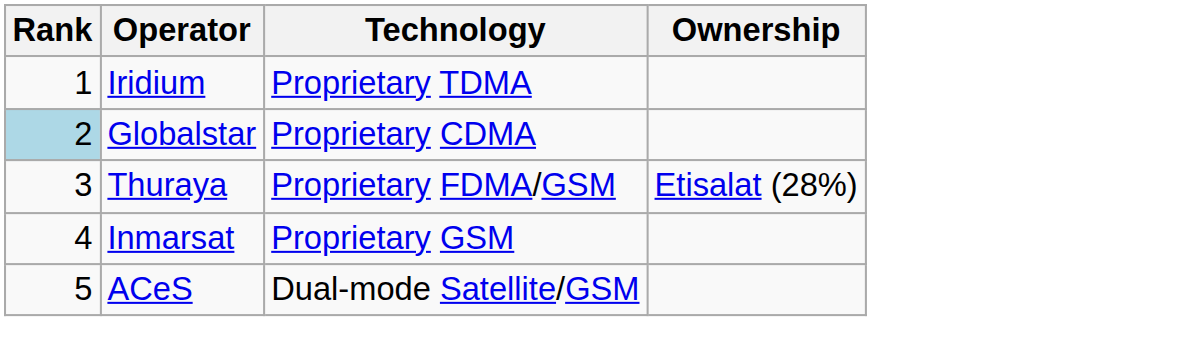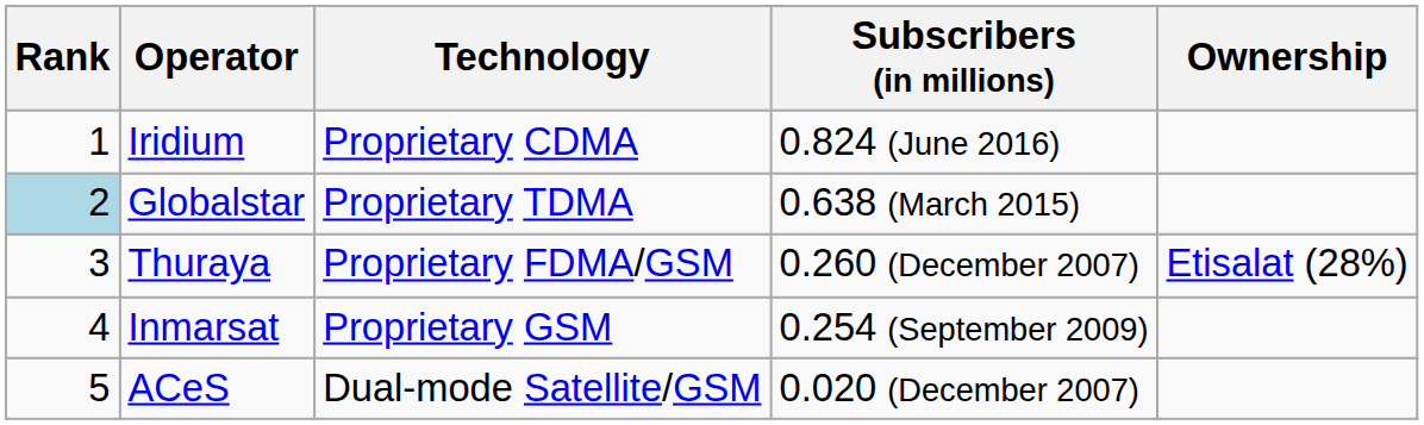 <table class="wikitable sortable">
 <tr>
 <th>Rank</th>
 <th>Operator</th>
 <th>Technology</th>
+<th data-sort-type=number>Subscribers<br><small>(in millions)</small></th>
 <th>Ownership</th>
 </tr>
 <tr>
 <td style="text-align:right">1</td>
 <td><a href='#'>Iridium</a></td>
-<td><a href='#'>Proprietary</a> <a href='#'>TDMA</a></td>
+<td><a href='#'>Proprietary</a> <a href='#'>CDMA</a></td>
+<td>0.824 <small>(June 2016)</small></td>
 <td></td>
 </tr>
 <tr>
 <td style="background: lightblue; text-align:right">2</td>
 <td><a href='#'>Globalstar</a></td>
-<td><a href='#'>Proprietary</a> <a href='#'>CDMA</a></td>
+<td><a href='#'>Proprietary</a> <a href='#'>TDMA</a></td>
+<td>0.638 <small>(March 2015)</small></td>
 <td></td>
 </tr>
 <tr>
 <td style="text-align:right">3</td>
 <td><a href='#'>Thuraya</a></td>
 <td><a href='#'>Proprietary</a> <a href='#'>FDMA</a>/<a href='#'>GSM</a></td>
+<td>0.260 <small>(December 2007)</small></td>
 <td><a href='#'>Etisalat</a> (28%)</td>
 </tr>
 <tr>
 <td style="text-align:right">4</td>
 <td><a href='#'>Inmarsat</a></td>
 <td><a href='#'>Proprietary</a> <a href='#'>GSM</a></td>
+<td>0.254 <small>(September 2009)</small></td>
 <td></td>
 </tr>
 <tr>
 <td style="text-align:right">5</td>
 <td><a href='#'>ACeS</a></td>
 <td>Dual-mode <a href='#'>Satellite</a>/<a href='#'>GSM</a></td>
+<td>0.020 <small>(December 2007)</small></td>
 <td></td>
 </tr>
 </table>
